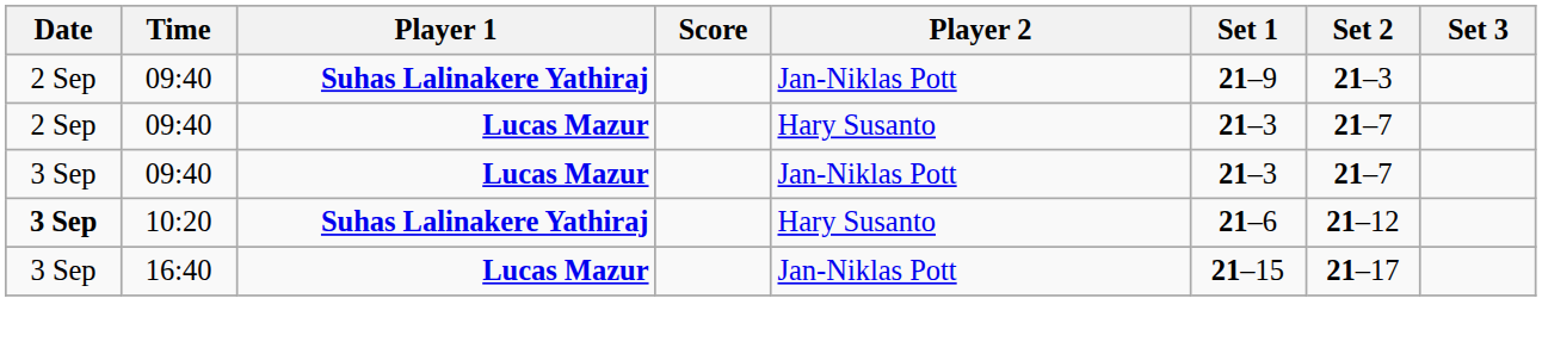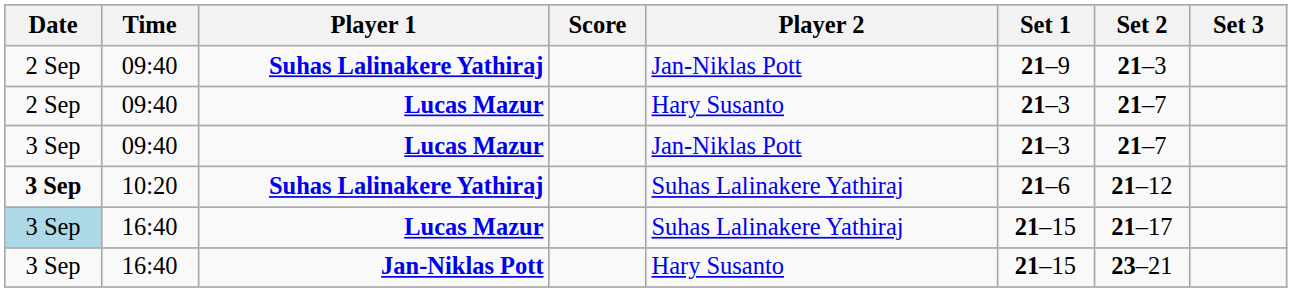 <table class="wikitable" style="font-size:90%; text-align:center">
 <tr>
 <th width="50">Date</th>
 <th width="50">Time</th>
 <th width="200">Player 1</th>
 <th width="50">Score</th>
 <th width="200">Player 2</th>
 <th width="50">Set 1</th>
 <th width="50">Set 2</th>
 <th width="50">Set 3</th>
 </tr>
 <tr>
 <td>2 Sep</td>
 <td>09:40</td>
 <td align="right"><strong><a href='#'>Suhas Lalinakere Yathiraj</a> </strong></td>
 <td> </td>
 <td align="left"> <a href='#'>Jan-Niklas Pott</a></td>
 <td><strong>21</strong>–9</td>
 <td><strong>21</strong>–3</td>
 <td></td>
 </tr>
 <tr>
 <td>2 Sep</td>
 <td>09:40</td>
 <td align="right"><strong><a href='#'>Lucas Mazur</a> </strong></td>
 <td> </td>
 <td align="left"> <a href='#'>Hary Susanto</a></td>
 <td><strong>21</strong>–3</td>
 <td><strong>21</strong>–7</td>
 <td></td>
 </tr>
 <tr>
 <td>3 Sep</td>
 <td>09:40</td>
 <td align="right"><strong><a href='#'>Lucas Mazur</a> </strong></td>
 <td> </td>
 <td align="left"> <a href='#'>Jan-Niklas Pott</a></td>
 <td><strong>21</strong>–3</td>
 <td><strong>21</strong>–7</td>
 <td></td>
 </tr>
 <tr>
 <td><strong>3 Sep</strong></td>
 <td>10:20</td>
 <td align="right"><strong><a href='#'>Suhas Lalinakere Yathiraj</a> </strong></td>
 <td> </td>
-<td align="left"> <a href='#'>Hary Susanto</a></td>
+<td align="left"> <a href='#'>Suhas Lalinakere Yathiraj</a></td>
 <td><strong>21</strong>–6</td>
 <td><strong>21</strong>–12</td>
 <td></td>
 </tr>
 <tr>
-<td>3 Sep</td>
+<td style="background: lightblue;">3 Sep</td>
 <td>16:40</td>
 <td align="right"><strong><a href='#'>Lucas Mazur</a> </strong></td>
 <td> </td>
-<td align="left"> <a href='#'>Jan-Niklas Pott</a></td>
+<td align="left"> <a href='#'>Suhas Lalinakere Yathiraj</a></td>
 <td><strong>21</strong>–15</td>
 <td><strong>21</strong>–17</td>
 <td></td>
 </tr>
+<tr>
+<td>3 Sep</td>
+<td>16:40</td>
+<td align="right"><strong><a href='#'>Jan-Niklas Pott</a> </strong></td>
+<td> </td>
+<td align="left"> <a href='#'>Hary Susanto</a></td>
+<td><strong>21</strong>–15</td>
+<td><strong>23</strong>–21</td>
+<td></td>
+</tr>
 </table>
